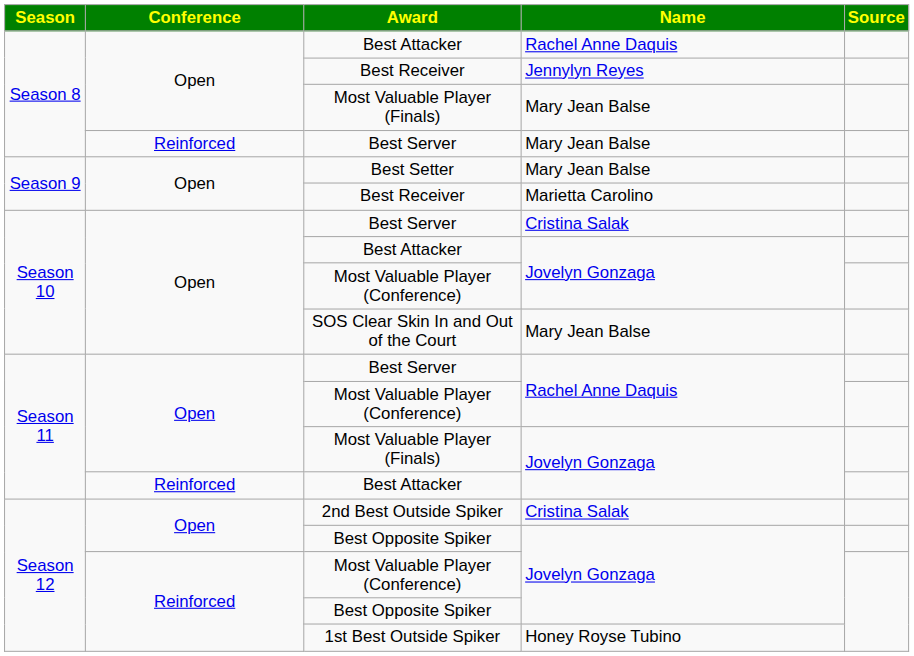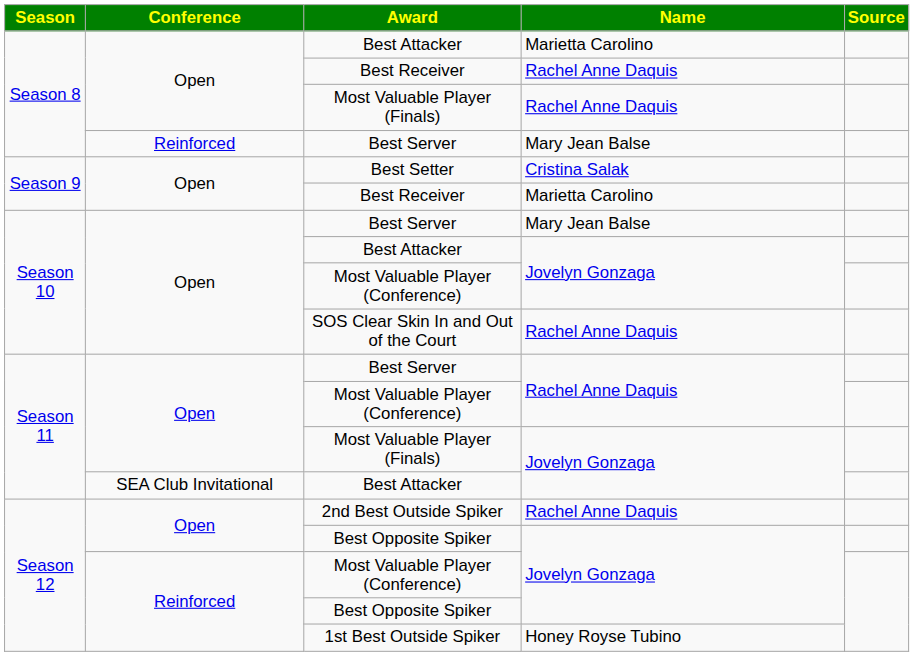 <table class="wikitable">
 <tr>
 <th width=70px style="background: green; color: yellow; text-align: center"><strong>Season</strong></th>
 <th width=200px style="background: green; color: yellow; text-align: center"><strong>Conference</strong></th>
 <th width=200px style="background: green; color: yellow; text-align: center"><strong>Award</strong></th>
 <th width=300px style="background: green; color: yellow; text-align: center"><strong>Name</strong></th>
 <th width=50px style="background: green; color: yellow; text-align: center"><strong>Source</strong></th>
 </tr>
 <tr align=center>
 <td rowspan=4><a href='#'>Season 8</a></td>
 <td rowspan=3>Open</td>
 <td>Best Attacker</td>
+<td align=left> Marietta Carolino</td>
+<td></td>
+</tr>
+<tr align=center>
+<td>Best Receiver</td>
 <td align=left> <a href='#'>Rachel Anne Daquis</a></td>
 <td></td>
 </tr>
 <tr align=center>
-<td>Best Receiver</td>
-<td align=left> <a href='#'>Jennylyn Reyes</a></td>
-<td></td>
-</tr>
-<tr align=center>
 <td>Most Valuable Player (Finals)</td>
-<td align=left> Mary Jean Balse</td>
+<td align=left> <a href='#'>Rachel Anne Daquis</a></td>
 <td></td>
 </tr>
 <tr align=center>
 <td><a href='#'>Reinforced</a></td>
 <td>Best Server</td>
 <td align=left> Mary Jean Balse</td>
 <td></td>
 </tr>
 <tr align=center>
 <td rowspan=2><a href='#'>Season 9</a></td>
 <td rowspan=2>Open</td>
 <td>Best Setter</td>
-<td align=left> Mary Jean Balse</td>
+<td align=left> <a href='#'>Cristina Salak</a></td>
 <td></td>
 </tr>
 <tr align=center>
 <td>Best Receiver</td>
 <td align=left> Marietta Carolino</td>
 <td></td>
 </tr>
 <tr align=center>
 <td rowspan=4><a href='#'>Season 10</a></td>
 <td rowspan=4>Open</td>
 <td>Best Server</td>
-<td align=left> <a href='#'>Cristina Salak</a></td>
+<td align=left> Mary Jean Balse</td>
 <td></td>
 </tr>
 <tr align=center>
 <td>Best Attacker</td>
 <td align=left rowspan=2> <a href='#'>Jovelyn Gonzaga</a></td>
 <td></td>
 </tr>
 <tr align=center>
 <td>Most Valuable Player (Conference)</td>
 <td></td>
 </tr>
 <tr align=center>
 <td>SOS Clear Skin In and Out of the Court</td>
-<td align=left> Mary Jean Balse</td>
+<td align=left> <a href='#'>Rachel Anne Daquis</a></td>
 <td></td>
 </tr>
 <tr align=center>
 <td rowspan=4><a href='#'>Season 11</a></td>
 <td rowspan=3><a href='#'>Open</a></td>
 <td>Best Server</td>
 <td align=left rowspan=2> <a href='#'>Rachel Anne Daquis</a></td>
 <td></td>
 </tr>
 <tr align=center>
 <td>Most Valuable Player (Conference)</td>
 <td></td>
 </tr>
 <tr align=center>
 <td>Most Valuable Player (Finals)</td>
 <td align=left rowspan=2> <a href='#'>Jovelyn Gonzaga</a></td>
 <td></td>
 </tr>
 <tr align=center>
-<td><a href='#'>Reinforced</a></td>
+<td>SEA Club Invitational</td>
 <td>Best Attacker</td>
 <td></td>
 </tr>
 <tr align=center>
 <td rowspan=5><a href='#'>Season 12</a></td>
 <td rowspan=2><a href='#'>Open</a></td>
 <td>2nd Best Outside Spiker</td>
-<td align=left> <a href='#'>Cristina Salak</a></td>
+<td align=left rowspan=1.5> <a href='#'>Rachel Anne Daquis</a></td>
 <td></td>
 </tr>
 <tr align=center>
 <td>Best Opposite Spiker</td>
 <td align=left rowspan=3> <a href='#'>Jovelyn Gonzaga</a></td>
 <td></td>
 </tr>
 <tr align=center>
 <td rowspan=3><a href='#'>Reinforced</a></td>
 <td>Most Valuable Player (Conference)</td>
 <td rowspan=3></td>
 </tr>
 <tr align=center>
 <td>Best Opposite Spiker</td>
 </tr>
 <tr align=center>
 <td>1st Best Outside Spiker</td>
 <td align=left rowspan=1> Honey Royse Tubino</td>
 </tr>
 </table>
